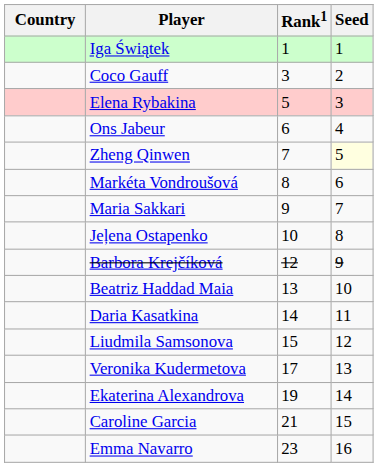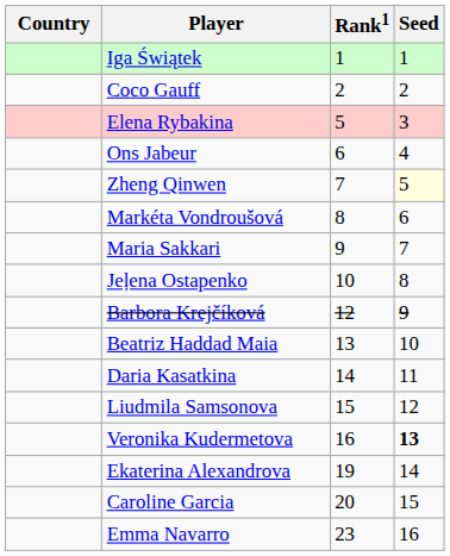 <table class="sortable wikitable">
 <tr>
 <th width="70">Country</th>
 <th width="175">Player</th>
 <th>Rank<sup>1</sup></th>
 <th>Seed</th>
 </tr>
 <tr style="background:#cfc;">
 <td></td>
 <td><a href='#'>Iga Świątek</a></td>
 <td>1</td>
 <td>1</td>
 </tr>
 <tr>
 <td></td>
 <td><a href='#'>Coco Gauff</a></td>
-<td>3</td>
+<td>2</td>
 <td>2</td>
 </tr>
 <tr style="background:#fcc;">
 <td></td>
 <td><a href='#'>Elena Rybakina</a></td>
 <td>5</td>
 <td>3</td>
 </tr>
 <tr>
 <td></td>
 <td><a href='#'>Ons Jabeur</a></td>
 <td>6</td>
 <td>4</td>
 </tr>
 <tr>
 <td></td>
 <td><a href='#'>Zheng Qinwen</a></td>
 <td>7</td>
 <td style="background: lightyellow;">5</td>
 </tr>
 <tr>
 <td></td>
 <td><a href='#'>Markéta Vondroušová</a></td>
 <td>8</td>
 <td>6</td>
 </tr>
 <tr>
 <td></td>
 <td><a href='#'>Maria Sakkari</a></td>
 <td>9</td>
 <td>7</td>
 </tr>
 <tr>
 <td></td>
 <td><a href='#'>Jeļena Ostapenko</a></td>
 <td>10</td>
 <td>8</td>
 </tr>
 <tr>
 <td><s></s></td>
 <td><s><a href='#'>Barbora Krejčíková</a></s></td>
 <td><s>12</s></td>
 <td><s>9</s></td>
 </tr>
 <tr>
 <td></td>
 <td><a href='#'>Beatriz Haddad Maia</a></td>
 <td>13</td>
 <td>10</td>
 </tr>
 <tr>
 <td></td>
 <td><a href='#'>Daria Kasatkina</a></td>
 <td>14</td>
 <td>11</td>
 </tr>
 <tr>
 <td></td>
 <td><a href='#'>Liudmila Samsonova</a></td>
 <td>15</td>
 <td>12</td>
 </tr>
 <tr>
 <td></td>
 <td><a href='#'>Veronika Kudermetova</a></td>
-<td>17</td>
-<td>13</td>
+<td>16</td>
+<td><strong>13</strong></td>
 </tr>
 <tr>
 <td></td>
 <td><a href='#'>Ekaterina Alexandrova</a></td>
 <td>19</td>
 <td>14</td>
 </tr>
 <tr>
 <td></td>
 <td><a href='#'>Caroline Garcia</a></td>
-<td>21</td>
+<td>20</td>
 <td>15</td>
 </tr>
 <tr>
 <td></td>
 <td><a href='#'>Emma Navarro</a></td>
 <td>23</td>
 <td>16</td>
 </tr>
 </table>
